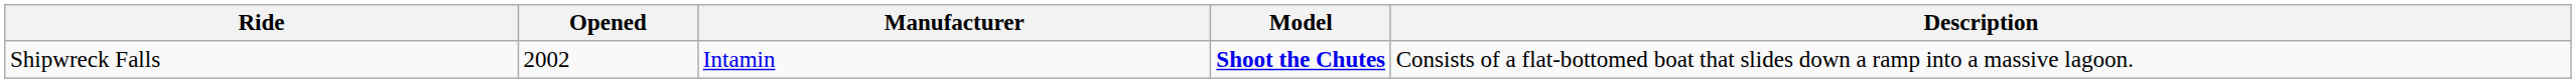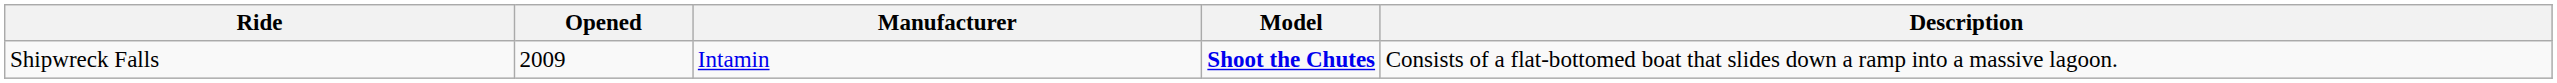 <table class="wikitable sortable">
 <tr>
 <th style="width:20%;">Ride</th>
 <th style="width:7%;">Opened</th>
 <th style="width:20%;">Manufacturer</th>
 <th style="width:7%;">Model</th>
 <th style="width:50%;">Description</th>
 </tr>
 <tr>
 <td>Shipwreck Falls</td>
-<td>2002</td>
+<td>2009</td>
 <td><a href='#'>Intamin</a></td>
 <td><strong><a href='#'>Shoot the Chutes</a></strong></td>
 <td>Consists of a flat-bottomed boat that slides down a ramp into a massive lagoon.</td>
 </tr>
 </table>
